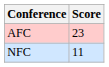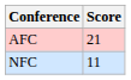 <table class="wikitable">
 <tr>
 <th>Conference</th>
 <th>Score</th>
 </tr>
 <tr>
 <td style="background:#FFCCCC">AFC</td>
-<td style="background:#FFCCCC">23</td>
+<td style="background:#FFCCCC">21</td>
 </tr>
 <tr>
 <td style="background:#D0E7FF">NFC</td>
 <td style="background:#D0E7FF">11</td>
 </tr>
 </table>
